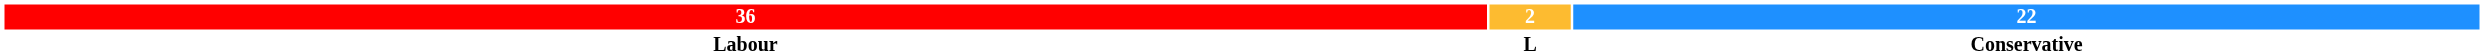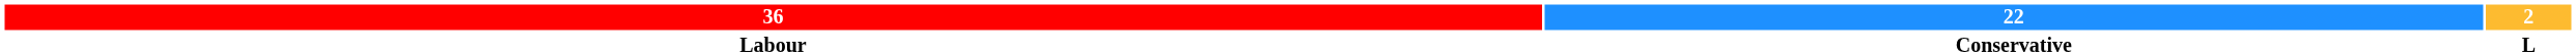 <table style="width:100%; text-align:center;">
 <tr style="color:white;">
 <td style="background:red; width:60.00%;"><strong>36</strong></td>
+<td style="background:dodgerblue; width:36.67%;"><strong>22</strong></td>
 <td style="background:#FDBB30; width:3.33%;"><strong>2</strong></td>
-<td style="background:dodgerblue; width:36.67%;"><strong>22</strong></td>
 </tr>
 <tr>
 <td><span><strong>Labour</strong></span></td>
+<td><span><strong>Conservative</strong></span></td>
 <td><span><strong>L</strong></span></td>
-<td><span><strong>Conservative</strong></span></td>
 </tr>
 </table>
